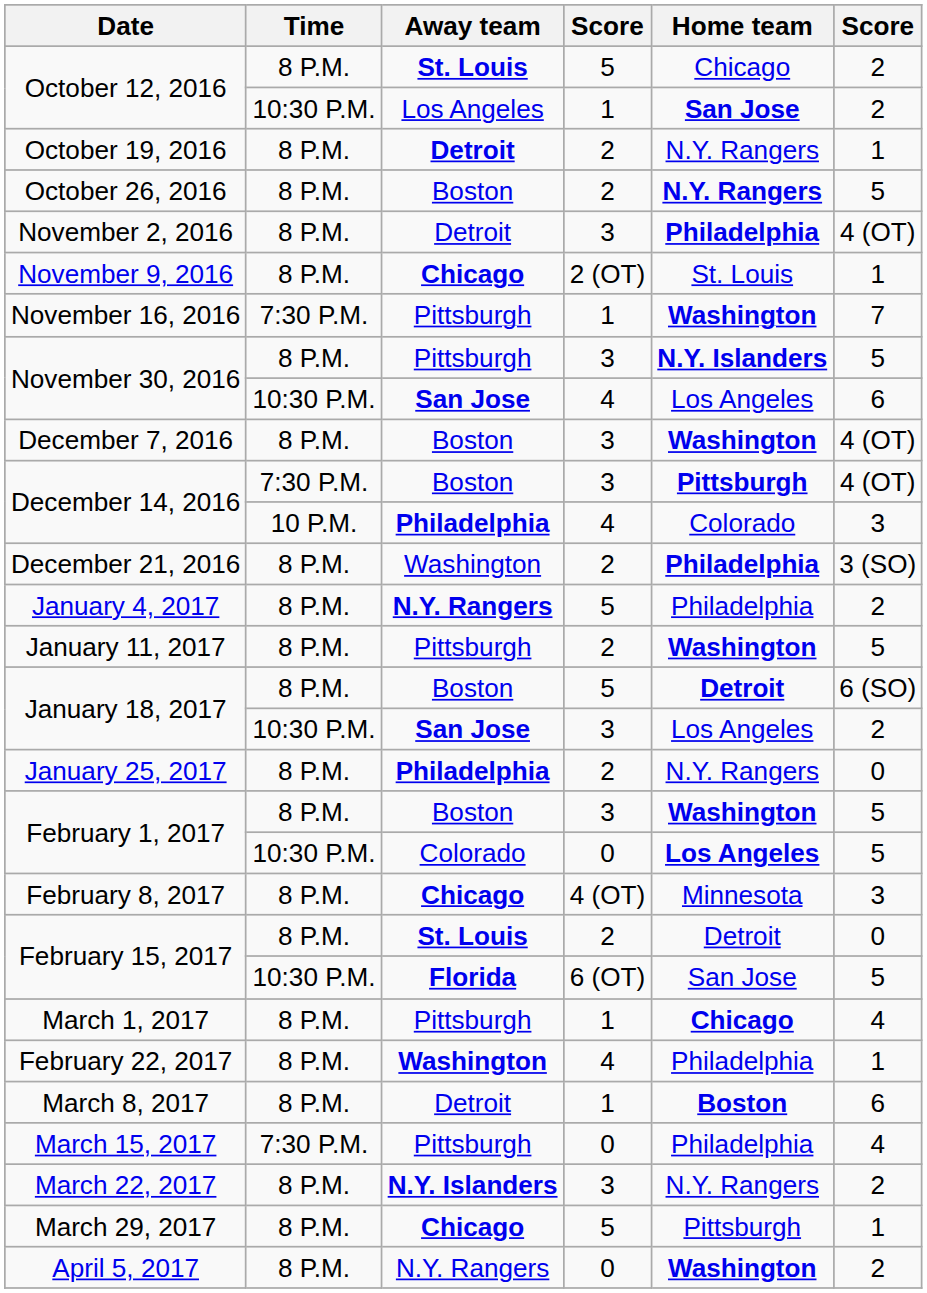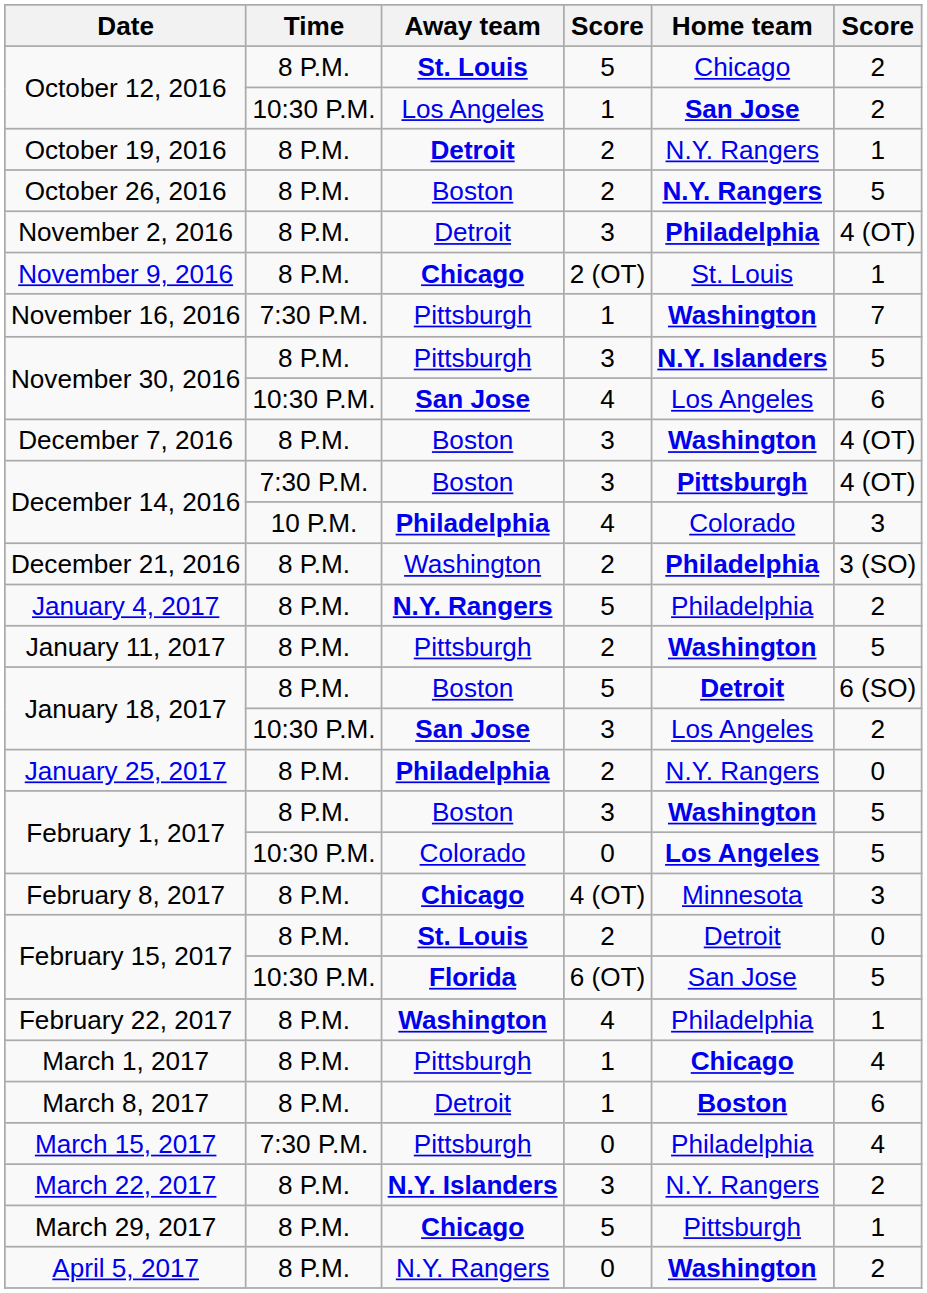 <table class="wikitable sortable" style="font-size: 95%;text-align: center;">
 <tr>
 <th>Date</th>
 <th>Time</th>
 <th>Away team</th>
 <th>Score</th>
 <th>Home team</th>
 <th>Score</th>
 </tr>
 <tr>
 <td rowspan=2>October 12, 2016</td>
 <td>8 P.M.</td>
 <td><strong><a href='#'>St. Louis</a></strong></td>
 <td>5</td>
 <td><a href='#'>Chicago</a></td>
 <td>2</td>
 </tr>
 <tr>
 <td>10:30 P.M.</td>
 <td><a href='#'>Los Angeles</a></td>
 <td>1</td>
 <td><strong><a href='#'>San Jose</a></strong></td>
 <td>2</td>
 </tr>
 <tr>
 <td>October 19, 2016</td>
 <td>8 P.M.</td>
 <td><strong><a href='#'>Detroit</a></strong></td>
 <td>2</td>
 <td><a href='#'>N.Y. Rangers</a></td>
 <td>1</td>
 </tr>
 <tr>
 <td>October 26, 2016</td>
 <td>8 P.M.</td>
 <td><a href='#'>Boston</a></td>
 <td>2</td>
 <td><strong><a href='#'>N.Y. Rangers</a></strong></td>
 <td>5</td>
 </tr>
 <tr>
 <td>November 2, 2016</td>
 <td>8 P.M.</td>
 <td><a href='#'>Detroit</a></td>
 <td>3</td>
 <td><strong><a href='#'>Philadelphia</a></strong></td>
 <td>4 (OT)</td>
 </tr>
 <tr>
 <td><a href='#'>November 9, 2016</a></td>
 <td>8 P.M.</td>
 <td><strong><a href='#'>Chicago</a></strong></td>
 <td>2 (OT)</td>
 <td><a href='#'>St. Louis</a></td>
 <td>1</td>
 </tr>
 <tr>
 <td>November 16, 2016</td>
 <td>7:30 P.M.</td>
 <td><a href='#'>Pittsburgh</a></td>
 <td>1</td>
 <td><a href='#'><strong>Washington</strong></a></td>
 <td>7</td>
 </tr>
 <tr>
 <td rowspan=2>November 30, 2016</td>
 <td>8 P.M.</td>
 <td><a href='#'>Pittsburgh</a></td>
 <td>3</td>
 <td><a href='#'><strong>N.Y. Islanders</strong></a></td>
 <td>5</td>
 </tr>
 <tr>
 <td>10:30 P.M.</td>
 <td><a href='#'><strong>San Jose</strong></a></td>
 <td>4</td>
 <td><a href='#'>Los Angeles</a></td>
 <td>6</td>
 </tr>
 <tr>
 <td>December 7, 2016</td>
 <td>8 P.M.</td>
 <td><a href='#'>Boston</a></td>
 <td>3</td>
 <td><a href='#'><strong>Washington</strong></a></td>
 <td>4 (OT)</td>
 </tr>
 <tr>
 <td rowspan=2>December 14, 2016</td>
 <td>7:30 P.M.</td>
 <td><a href='#'>Boston</a></td>
 <td>3</td>
 <td><a href='#'><strong>Pittsburgh</strong></a></td>
 <td>4 (OT)</td>
 </tr>
 <tr>
 <td>10 P.M.</td>
 <td><a href='#'><strong>Philadelphia</strong></a></td>
 <td>4</td>
 <td><a href='#'>Colorado</a></td>
 <td>3</td>
 </tr>
 <tr>
 <td>December 21, 2016</td>
 <td>8 P.M.</td>
 <td><a href='#'>Washington</a></td>
 <td>2</td>
 <td><a href='#'><strong>Philadelphia</strong></a></td>
 <td>3 (SO)</td>
 </tr>
 <tr>
 <td><a href='#'>January 4, 2017</a></td>
 <td>8 P.M.</td>
 <td><a href='#'><strong>N.Y. Rangers</strong></a></td>
 <td>5</td>
 <td><a href='#'>Philadelphia</a></td>
 <td>2</td>
 </tr>
 <tr>
 <td>January 11, 2017</td>
 <td>8 P.M.</td>
 <td><a href='#'>Pittsburgh</a></td>
 <td>2</td>
 <td><a href='#'><strong>Washington</strong></a></td>
 <td>5</td>
 </tr>
 <tr>
 <td rowspan=2>January 18, 2017</td>
 <td>8 P.M.</td>
 <td><a href='#'>Boston</a></td>
 <td>5</td>
 <td><a href='#'><strong>Detroit</strong></a></td>
 <td>6 (SO)</td>
 </tr>
 <tr>
 <td>10:30 P.M.</td>
 <td><a href='#'><strong>San Jose</strong></a></td>
 <td>3</td>
 <td><a href='#'>Los Angeles</a></td>
 <td>2</td>
 </tr>
 <tr>
 <td><a href='#'>January 25, 2017</a></td>
 <td>8 P.M.</td>
 <td><a href='#'><strong>Philadelphia</strong></a></td>
 <td>2</td>
 <td><a href='#'>N.Y. Rangers</a></td>
 <td>0</td>
 </tr>
 <tr>
 <td rowspan=2>February 1, 2017</td>
 <td>8 P.M.</td>
 <td><a href='#'>Boston</a></td>
 <td>3</td>
 <td><a href='#'><strong>Washington</strong></a></td>
 <td>5</td>
 </tr>
 <tr>
 <td>10:30 P.M.</td>
 <td><a href='#'>Colorado</a></td>
 <td>0</td>
 <td><a href='#'><strong>Los Angeles</strong></a></td>
 <td>5</td>
 </tr>
 <tr>
 <td>February 8, 2017</td>
 <td>8 P.M.</td>
 <td><a href='#'><strong>Chicago</strong></a></td>
 <td>4 (OT)</td>
 <td><a href='#'>Minnesota</a></td>
 <td>3</td>
 </tr>
 <tr>
 <td rowspan=2>February 15, 2017</td>
 <td>8 P.M.</td>
 <td><a href='#'><strong>St. Louis</strong></a></td>
 <td>2</td>
 <td><a href='#'>Detroit</a></td>
 <td>0</td>
 </tr>
 <tr>
 <td>10:30 P.M.</td>
 <td><a href='#'><strong>Florida</strong></a></td>
 <td>6 (OT)</td>
 <td><a href='#'>San Jose</a></td>
 <td>5</td>
 </tr>
 <tr>
+<td>February 22, 2017</td>
+<td>8 P.M.</td>
+<td><a href='#'><strong>Washington</strong></a></td>
+<td>4</td>
+<td><a href='#'>Philadelphia</a></td>
+<td>1</td>
+</tr>
+<tr>
 <td>March 1, 2017</td>
 <td>8 P.M.</td>
 <td><a href='#'>Pittsburgh</a></td>
 <td>1</td>
 <td><a href='#'><strong>Chicago</strong></a></td>
 <td>4</td>
-</tr>
-<tr>
-<td>February 22, 2017</td>
-<td>8 P.M.</td>
-<td><a href='#'><strong>Washington</strong></a></td>
-<td>4</td>
-<td><a href='#'>Philadelphia</a></td>
-<td>1</td>
 </tr>
 <tr>
 <td>March 8, 2017</td>
 <td>8 P.M.</td>
 <td><a href='#'>Detroit</a></td>
 <td>1</td>
 <td><a href='#'><strong>Boston</strong></a></td>
 <td>6</td>
 </tr>
 <tr>
 <td><a href='#'>March 15, 2017</a></td>
 <td>7:30 P.M.</td>
 <td><a href='#'>Pittsburgh</a></td>
 <td>0</td>
 <td><a href='#'>Philadelphia</a></td>
 <td>4</td>
 </tr>
 <tr>
 <td><a href='#'>March 22, 2017</a></td>
 <td>8 P.M.</td>
 <td><a href='#'><strong>N.Y. Islanders</strong></a></td>
 <td>3</td>
 <td><a href='#'>N.Y. Rangers</a></td>
 <td>2</td>
 </tr>
 <tr>
 <td>March 29, 2017</td>
 <td>8 P.M.</td>
 <td><a href='#'><strong>Chicago</strong></a></td>
 <td>5</td>
 <td><a href='#'>Pittsburgh</a></td>
 <td>1</td>
 </tr>
 <tr>
 <td><a href='#'>April 5, 2017</a></td>
 <td>8 P.M.</td>
 <td><a href='#'>N.Y. Rangers</a></td>
 <td>0</td>
 <td><a href='#'><strong>Washington</strong></a></td>
 <td>2</td>
 </tr>
 </table>
